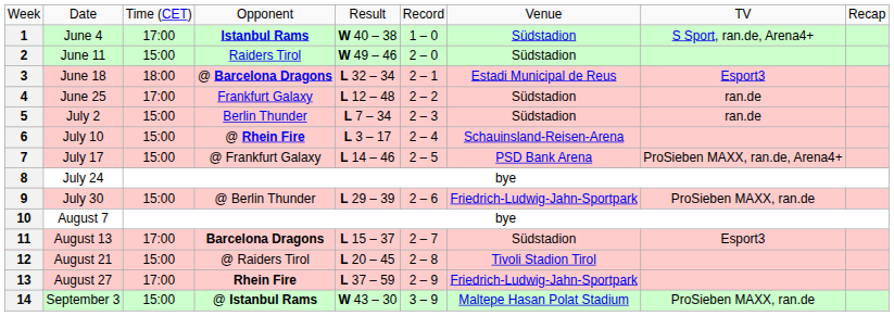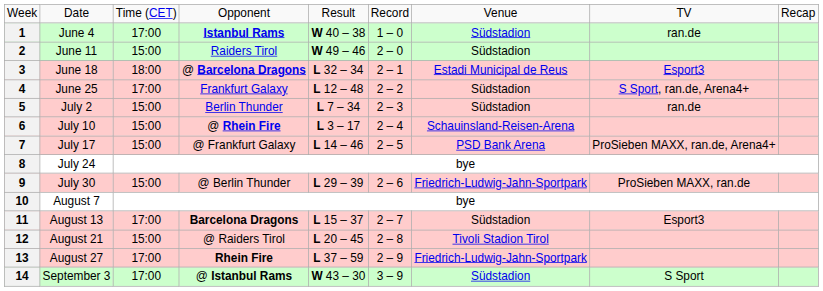 <table class="wikitable" style="text-align:center">
 <tr>
 <td>Week</td>
 <td>Date</td>
 <td>Time (<a href='#'>CET</a>)</td>
 <td>Opponent</td>
 <td>Result</td>
 <td>Record</td>
 <td>Venue</td>
 <td>TV</td>
 <td>Recap</td>
 </tr>
 <tr style="background:#cfc">
 <th>1</th>
 <td>June 4</td>
 <td>17:00</td>
 <td><strong><a href='#'>Istanbul Rams</a></strong></td>
 <td><strong>W</strong> 40 – 38</td>
 <td>1 – 0</td>
 <td><a href='#'>Südstadion</a></td>
-<td><a href='#'>S Sport</a>, ran.de, Arena4+</td>
+<td>ran.de</td>
 <td></td>
 </tr>
 <tr style="background:#cfc">
 <th>2</th>
 <td>June 11</td>
 <td>15:00</td>
 <td><a href='#'>Raiders Tirol</a></td>
 <td><strong>W</strong> 49 – 46</td>
 <td>2 – 0</td>
 <td>Südstadion</td>
 <td></td>
 <td></td>
 </tr>
 <tr style="background:#fcc">
 <th>3</th>
 <td>June 18</td>
 <td>18:00</td>
 <td>@ <strong><a href='#'>Barcelona Dragons</a></strong></td>
 <td><strong>L</strong> 32 – 34</td>
 <td>2 – 1</td>
 <td><a href='#'>Estadi Municipal de Reus</a></td>
 <td><a href='#'>Esport3</a></td>
 <td></td>
 </tr>
 <tr style="background:#fcc">
 <th>4</th>
 <td>June 25</td>
 <td>17:00</td>
 <td><a href='#'>Frankfurt Galaxy</a></td>
 <td><strong>L</strong> 12 – 48</td>
 <td>2 – 2</td>
 <td>Südstadion</td>
-<td>ran.de</td>
+<td><a href='#'>S Sport</a>, ran.de, Arena4+</td>
 <td></td>
 </tr>
 <tr style="background:#fcc">
 <th>5</th>
 <td>July 2</td>
 <td>15:00</td>
 <td><a href='#'>Berlin Thunder</a></td>
 <td><strong>L</strong> 7 – 34</td>
 <td>2 – 3</td>
 <td>Südstadion</td>
 <td>ran.de</td>
 <td></td>
 </tr>
 <tr style="background:#fcc">
 <th>6</th>
 <td>July 10</td>
 <td>15:00</td>
 <td>@ <strong><a href='#'>Rhein Fire</a></strong></td>
 <td><strong>L</strong> 3 – 17</td>
 <td>2 – 4</td>
 <td><a href='#'>Schauinsland-Reisen-Arena</a></td>
 <td></td>
 <td></td>
 </tr>
 <tr style="background:#fcc">
 <th>7</th>
 <td>July 17</td>
 <td>15:00</td>
 <td>@ Frankfurt Galaxy</td>
 <td><strong>L</strong> 14 – 46</td>
 <td>2 – 5</td>
 <td><a href='#'>PSD Bank Arena</a></td>
 <td>ProSieben MAXX, ran.de, Arena4+</td>
 <td></td>
 </tr>
 <tr style="background:#fff">
 <th>8</th>
 <td>July 24</td>
 <td colspan="7">bye</td>
 </tr>
 <tr style="background:#fcc">
 <th>9</th>
 <td>July 30</td>
 <td>15:00</td>
 <td>@ Berlin Thunder</td>
 <td><strong>L</strong> 29 – 39</td>
 <td>2 – 6</td>
 <td><a href='#'>Friedrich-Ludwig-Jahn-Sportpark</a></td>
 <td>ProSieben MAXX, ran.de</td>
 <td></td>
 </tr>
 <tr style="background:#fff">
 <th>10</th>
 <td>August 7</td>
 <td colspan="7">bye</td>
 </tr>
 <tr style="background:#fcc">
 <th>11</th>
 <td>August 13</td>
 <td>17:00</td>
 <td><strong>Barcelona Dragons</strong></td>
 <td><strong>L</strong> 15 – 37</td>
 <td>2 – 7</td>
 <td>Südstadion</td>
 <td>Esport3</td>
 <td></td>
 </tr>
 <tr style="background:#fcc">
 <th>12</th>
 <td>August 21</td>
 <td>15:00</td>
 <td>@ Raiders Tirol</td>
 <td><strong>L</strong> 20 – 45</td>
 <td>2 – 8</td>
 <td><a href='#'>Tivoli Stadion Tirol</a></td>
 <td></td>
 <td></td>
 </tr>
 <tr style="background:#fcc">
 <th>13</th>
 <td>August 27</td>
 <td>17:00</td>
 <td><strong>Rhein Fire</strong></td>
 <td><strong>L</strong> 37 – 59</td>
 <td>2 – 9</td>
 <td><a href='#'>Friedrich-Ludwig-Jahn-Sportpark</a></td>
 <td></td>
 <td></td>
 </tr>
 <tr style="background:#cfc">
 <th>14</th>
 <td>September 3</td>
-<td>15:00</td>
+<td>17:00</td>
 <td>@ <strong>Istanbul Rams</strong></td>
 <td><strong>W</strong> 43 – 30</td>
 <td>3 – 9</td>
-<td><a href='#'>Maltepe Hasan Polat Stadium</a></td>
-<td>ProSieben MAXX, ran.de</td>
+<td><a href='#'>Südstadion</a></td>
+<td>S Sport</td>
 <td></td>
 </tr>
 </table>
